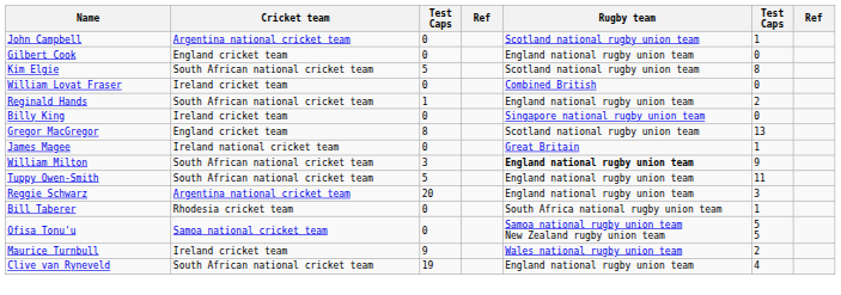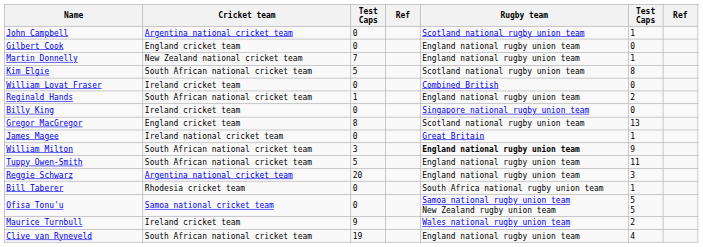 <table class=wikitable width=90%>
 <tr>
 <th width=20%>Name</th>
 <th width=30%>Cricket team</th>
 <th width=5%>Test Caps</th>
 <th width=5%>Ref</th>
 <th width=30%>Rugby team</th>
 <th width=5%>Test Caps</th>
 <th width=5%>Ref</th>
 </tr>
 <tr>
 <td><a href='#'>John Campbell</a></td>
 <td><a href='#'>Argentina national cricket team</a></td>
 <td>0</td>
 <td></td>
 <td><a href='#'>Scotland national rugby union team</a></td>
 <td>1</td>
 <td></td>
 </tr>
 <tr>
 <td><a href='#'>Gilbert Cook</a></td>
 <td>England cricket team</td>
 <td>0</td>
 <td></td>
 <td>England national rugby union team</td>
 <td>0</td>
+<td></td>
+</tr>
+<tr>
+<td><a href='#'>Martin Donnelly</a></td>
+<td>New Zealand national cricket team</td>
+<td>7</td>
+<td></td>
+<td>England national rugby union team</td>
+<td>1</td>
 <td></td>
 </tr>
 <tr>
 <td><a href='#'>Kim Elgie</a></td>
 <td>South African national cricket team</td>
 <td>5</td>
 <td></td>
 <td>Scotland national rugby union team</td>
 <td>8</td>
 <td></td>
 </tr>
 <tr>
 <td><a href='#'>William Lovat Fraser</a></td>
 <td>Ireland cricket team</td>
 <td>0</td>
 <td></td>
 <td><a href='#'>Combined British</a></td>
 <td>0</td>
 <td></td>
 </tr>
 <tr>
 <td><a href='#'>Reginald Hands</a></td>
 <td>South African national cricket team</td>
 <td>1</td>
 <td></td>
 <td>England national rugby union team</td>
 <td>2</td>
 <td></td>
 </tr>
 <tr>
 <td><a href='#'>Billy King</a></td>
 <td>Ireland cricket team</td>
 <td>0</td>
 <td></td>
 <td><a href='#'>Singapore national rugby union team</a></td>
 <td>0</td>
 <td></td>
 </tr>
 <tr>
 <td><a href='#'>Gregor MacGregor</a></td>
 <td>England cricket team</td>
 <td>8</td>
 <td></td>
 <td>Scotland national rugby union team</td>
 <td>13</td>
 <td></td>
 </tr>
 <tr>
 <td><a href='#'>James Magee</a></td>
 <td>Ireland national cricket team</td>
 <td>0</td>
 <td></td>
 <td><a href='#'>Great Britain</a></td>
 <td>1</td>
 <td></td>
 </tr>
 <tr>
 <td><a href='#'>William Milton</a></td>
 <td>South African national cricket team</td>
 <td>3</td>
 <td></td>
 <td><strong>England national rugby union team</strong></td>
 <td>9</td>
 <td></td>
 </tr>
 <tr>
 <td><a href='#'>Tuppy Owen-Smith</a></td>
 <td>South African national cricket team</td>
 <td>5</td>
 <td></td>
 <td>England national rugby union team</td>
 <td>11</td>
 <td></td>
 </tr>
 <tr>
 <td><a href='#'>Reggie Schwarz</a></td>
 <td><a href='#'>Argentina national cricket team</a></td>
 <td>20</td>
 <td></td>
 <td>England national rugby union team</td>
 <td>3</td>
 <td></td>
 </tr>
 <tr>
 <td><a href='#'>Bill Taberer</a></td>
 <td>Rhodesia cricket team</td>
 <td>0</td>
 <td></td>
 <td>South Africa national rugby union team</td>
 <td>1</td>
 <td></td>
 </tr>
 <tr>
 <td><a href='#'>Ofisa Tonu'u</a></td>
 <td><a href='#'>Samoa national cricket team</a></td>
 <td>0</td>
 <td></td>
 <td><a href='#'>Samoa national rugby union team</a> <br> New Zealand rugby union team</td>
 <td>5<br>5</td>
 <td><br></td>
 </tr>
 <tr>
 <td><a href='#'>Maurice Turnbull</a></td>
 <td>Ireland cricket team</td>
 <td>9</td>
 <td></td>
 <td><a href='#'>Wales national rugby union team</a></td>
 <td>2</td>
 <td></td>
 </tr>
 <tr>
 <td><a href='#'>Clive van Ryneveld</a></td>
 <td>South African national cricket team</td>
 <td>19</td>
 <td></td>
 <td>England national rugby union team</td>
 <td>4</td>
 <td></td>
 </tr>
 </table>
